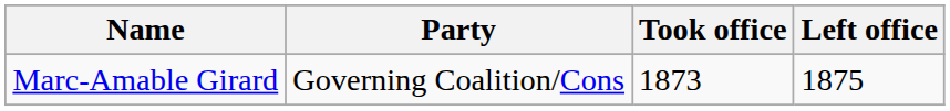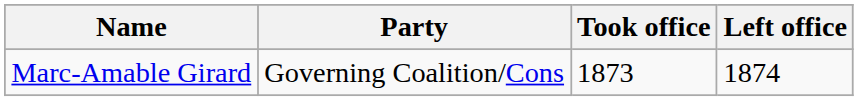 <table class="wikitable">
 <tr>
 <th>Name</th>
 <th>Party</th>
 <th>Took office</th>
 <th>Left office</th>
 </tr>
 <tr>
 <td><a href='#'>Marc-Amable Girard</a></td>
 <td>Governing Coalition/<a href='#'>Cons</a></td>
 <td>1873</td>
-<td>1875</td>
+<td>1874</td>
 </tr>
 </table>
